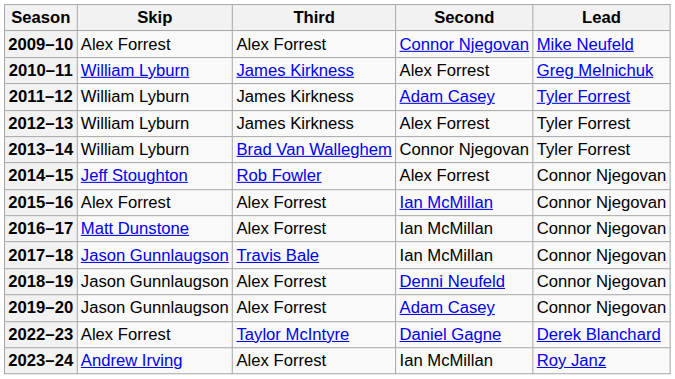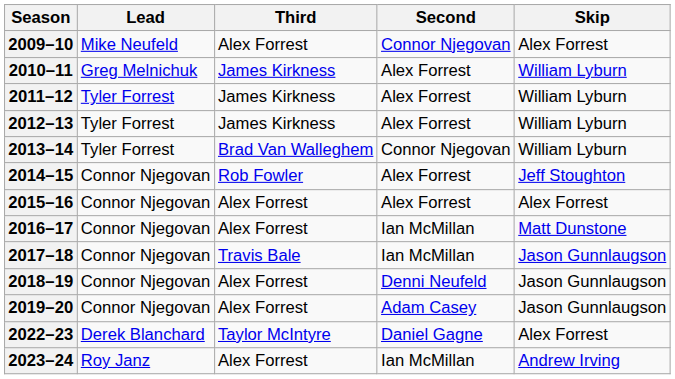 <table class="wikitable">
 <tr>
 <th scope="col">Season</th>
-<th scope="col">Skip</th>
+<th scope="col">Lead</th>
 <th scope="col">Third</th>
 <th scope="col">Second</th>
-<th scope="col">Lead</th>
+<th scope="col">Skip</th>
 </tr>
 <tr>
 <th scope="row">2009–10</th>
-<td>Alex Forrest</td>
+<td><a href='#'>Mike Neufeld</a></td>
 <td>Alex Forrest</td>
 <td><a href='#'>Connor Njegovan</a></td>
-<td><a href='#'>Mike Neufeld</a></td>
+<td>Alex Forrest</td>
 </tr>
 <tr>
 <th scope="row">2010–11</th>
-<td><a href='#'>William Lyburn</a></td>
+<td><a href='#'>Greg Melnichuk</a></td>
 <td><a href='#'>James Kirkness</a></td>
 <td>Alex Forrest</td>
-<td><a href='#'>Greg Melnichuk</a></td>
+<td><a href='#'>William Lyburn</a></td>
 </tr>
 <tr>
 <th scope="row">2011–12</th>
+<td><a href='#'>Tyler Forrest</a></td>
+<td>James Kirkness</td>
+<td>Alex Forrest</td>
 <td>William Lyburn</td>
-<td>James Kirkness</td>
-<td><a href='#'>Adam Casey</a></td>
-<td><a href='#'>Tyler Forrest</a></td>
 </tr>
 <tr>
 <th scope="row">2012–13</th>
-<td>William Lyburn</td>
+<td>Tyler Forrest</td>
 <td>James Kirkness</td>
 <td>Alex Forrest</td>
-<td>Tyler Forrest</td>
+<td>William Lyburn</td>
 </tr>
 <tr>
 <th scope="row">2013–14</th>
-<td>William Lyburn</td>
+<td>Tyler Forrest</td>
 <td><a href='#'>Brad Van Walleghem</a></td>
 <td>Connor Njegovan</td>
-<td>Tyler Forrest</td>
+<td>William Lyburn</td>
 </tr>
 <tr>
 <th scope="row">2014–15</th>
-<td><a href='#'>Jeff Stoughton</a></td>
+<td>Connor Njegovan</td>
 <td><a href='#'>Rob Fowler</a></td>
 <td>Alex Forrest</td>
-<td>Connor Njegovan</td>
+<td><a href='#'>Jeff Stoughton</a></td>
 </tr>
 <tr>
 <th scope="row">2015–16</th>
+<td>Connor Njegovan</td>
 <td>Alex Forrest</td>
 <td>Alex Forrest</td>
-<td><a href='#'>Ian McMillan</a></td>
-<td>Connor Njegovan</td>
+<td>Alex Forrest</td>
 </tr>
 <tr>
 <th scope="row">2016–17</th>
-<td><a href='#'>Matt Dunstone</a></td>
+<td>Connor Njegovan</td>
 <td>Alex Forrest</td>
 <td>Ian McMillan</td>
-<td>Connor Njegovan</td>
+<td><a href='#'>Matt Dunstone</a></td>
 </tr>
 <tr>
 <th scope="row">2017–18</th>
-<td><a href='#'>Jason Gunnlaugson</a></td>
+<td>Connor Njegovan</td>
 <td><a href='#'>Travis Bale</a></td>
 <td>Ian McMillan</td>
-<td>Connor Njegovan</td>
+<td><a href='#'>Jason Gunnlaugson</a></td>
 </tr>
 <tr>
 <th scope="row">2018–19</th>
-<td>Jason Gunnlaugson</td>
+<td>Connor Njegovan</td>
 <td>Alex Forrest</td>
 <td><a href='#'>Denni Neufeld</a></td>
-<td>Connor Njegovan</td>
+<td>Jason Gunnlaugson</td>
 </tr>
 <tr>
 <th scope="row">2019–20</th>
-<td>Jason Gunnlaugson</td>
+<td>Connor Njegovan</td>
 <td>Alex Forrest</td>
 <td><a href='#'>Adam Casey</a></td>
-<td>Connor Njegovan</td>
+<td>Jason Gunnlaugson</td>
 </tr>
 <tr>
 <th scope="row">2022–23</th>
-<td>Alex Forrest</td>
+<td><a href='#'>Derek Blanchard</a></td>
 <td><a href='#'>Taylor McIntyre</a></td>
 <td><a href='#'>Daniel Gagne</a></td>
-<td><a href='#'>Derek Blanchard</a></td>
+<td>Alex Forrest</td>
 </tr>
 <tr>
 <th scope="row">2023–24</th>
-<td><a href='#'>Andrew Irving</a></td>
+<td><a href='#'>Roy Janz</a></td>
 <td>Alex Forrest</td>
 <td>Ian McMillan</td>
-<td><a href='#'>Roy Janz</a></td>
+<td><a href='#'>Andrew Irving</a></td>
 </tr>
 </table>
